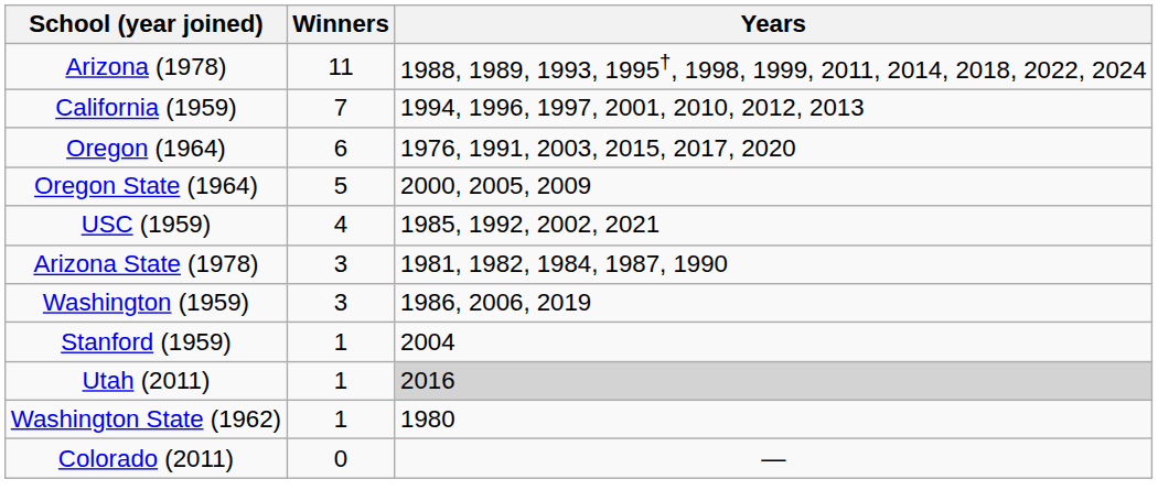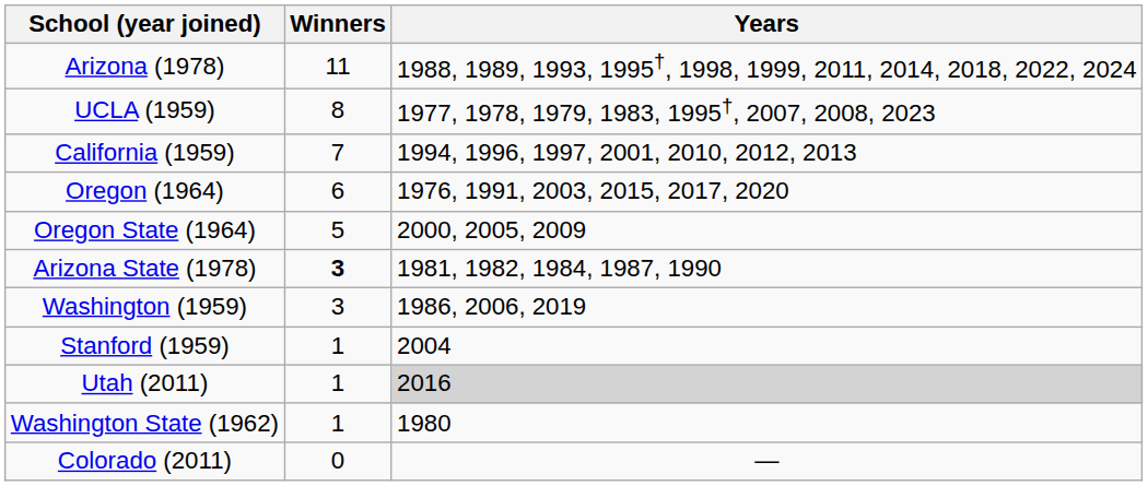 <table class="wikitable">
 <tr>
 <th>School (year joined)</th>
 <th>Winners</th>
 <th>Years</th>
 </tr>
 <tr align="center">
 <td><a href='#'>Arizona</a> (1978)</td>
 <td>11</td>
 <td align="left">1988, 1989, 1993, 1995<sup>†</sup>, 1998, 1999, 2011, 2014, 2018, 2022, 2024</td>
+</tr>
+<tr align="center">
+<td><a href='#'>UCLA</a> (1959)</td>
+<td>8</td>
+<td align="left">1977, 1978, 1979, 1983, 1995<sup>†</sup>, 2007, 2008, 2023</td>
 </tr>
 <tr align="center">
 <td><a href='#'>California</a> (1959)</td>
 <td>7</td>
 <td align="left">1994, 1996, 1997, 2001, 2010, 2012, 2013</td>
 </tr>
 <tr align="center">
 <td><a href='#'>Oregon</a> (1964)</td>
 <td>6</td>
 <td align="left">1976, 1991, 2003, 2015, 2017, 2020</td>
 </tr>
 <tr align="center">
 <td><a href='#'>Oregon State</a> (1964)</td>
 <td>5</td>
 <td align="left">2000, 2005, 2009</td>
 </tr>
 <tr align="center">
-<td><a href='#'>USC</a> (1959)</td>
-<td>4</td>
-<td align="left">1985, 1992, 2002, 2021</td>
-</tr>
-<tr align="center">
 <td><a href='#'>Arizona State</a> (1978)</td>
-<td>3</td>
+<td><strong>3</strong></td>
 <td align="left">1981, 1982, 1984, 1987, 1990</td>
 </tr>
 <tr align="center">
 <td><a href='#'>Washington</a> (1959)</td>
 <td>3</td>
 <td align="left">1986, 2006, 2019</td>
 </tr>
 <tr align="center">
 <td><a href='#'>Stanford</a> (1959)</td>
 <td>1</td>
 <td align="left">2004</td>
 </tr>
 <tr align="center">
 <td><a href='#'>Utah</a> (2011)</td>
 <td>1</td>
 <td align="left" style="background: lightgrey;">2016</td>
 </tr>
 <tr align="center">
 <td><a href='#'>Washington State</a> (1962)</td>
 <td>1</td>
 <td align="left">1980</td>
 </tr>
 <tr align="center">
 <td><a href='#'>Colorado</a> (2011)</td>
 <td>0</td>
 <td>—</td>
 </tr>
 </table>
